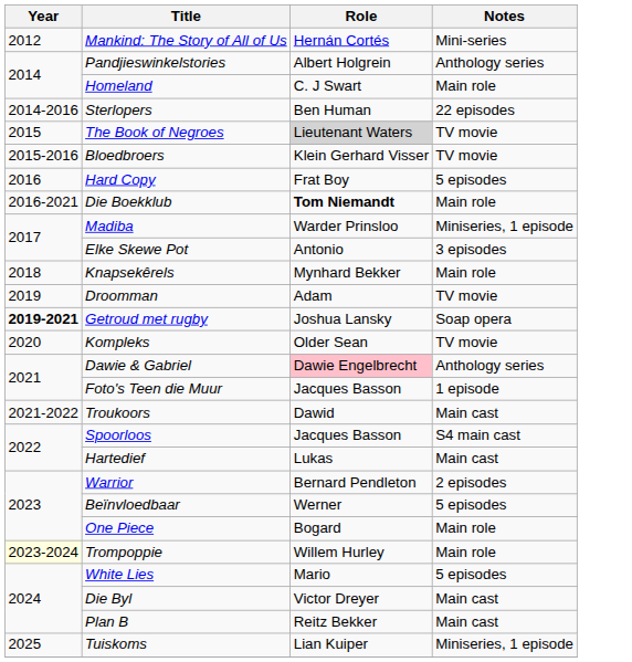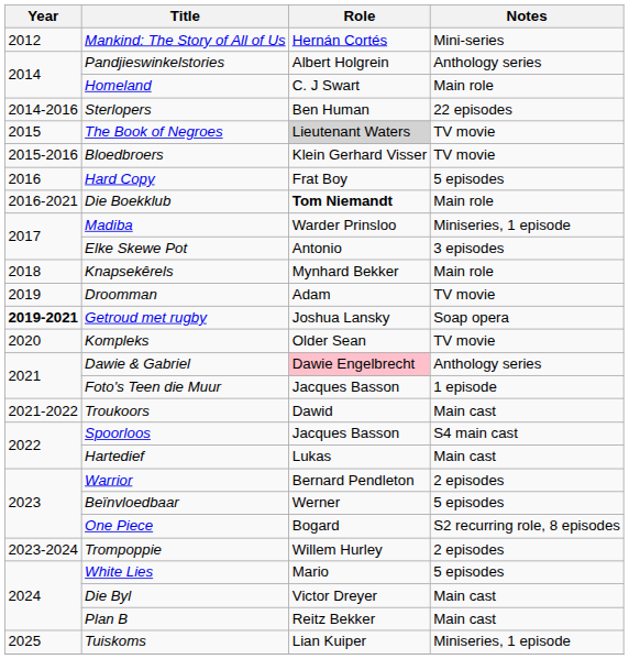 <table class="wikitable sortable mw-collapsible">
 <tr>
 <th>Year</th>
 <th>Title</th>
 <th>Role</th>
 <th class="unsortable">Notes</th>
 </tr>
 <tr>
 <td>2012</td>
 <td><em><a href='#'>Mankind: The Story of All of Us</a></em></td>
 <td><a href='#'>Hernán Cortés</a></td>
 <td>Mini-series</td>
 </tr>
 <tr>
 <td rowspan="2">2014</td>
 <td><em>Pandjieswinkelstories</em></td>
 <td>Albert Holgrein</td>
 <td>Anthology series</td>
 </tr>
 <tr>
 <td><em><a href='#'>Homeland</a></em></td>
 <td>C. J Swart</td>
 <td>Main role</td>
 </tr>
 <tr>
 <td>2014-2016</td>
 <td><em>Sterlopers</em></td>
 <td>Ben Human</td>
 <td>22 episodes</td>
 </tr>
 <tr>
 <td>2015</td>
 <td><em><a href='#'>The Book of Negroes</a></em></td>
 <td style="background: lightgrey;">Lieutenant Waters</td>
 <td>TV movie</td>
 </tr>
 <tr>
 <td>2015-2016</td>
 <td><em>Bloedbroers</em></td>
 <td>Klein Gerhard Visser</td>
 <td>TV movie</td>
 </tr>
 <tr>
 <td>2016</td>
 <td><em><a href='#'>Hard Copy</a></em></td>
 <td>Frat Boy</td>
 <td>5 episodes</td>
 </tr>
 <tr>
 <td>2016-2021</td>
 <td><em>Die Boekklub</em></td>
 <td><strong>Tom Niemandt</strong></td>
 <td>Main role</td>
 </tr>
 <tr>
 <td rowspan="2">2017</td>
 <td><em><a href='#'>Madiba</a></em></td>
 <td>Warder Prinsloo</td>
 <td>Miniseries, 1 episode</td>
 </tr>
 <tr>
 <td><em>Elke Skewe Pot</em></td>
 <td>Antonio</td>
 <td>3 episodes</td>
 </tr>
 <tr>
 <td>2018</td>
 <td><em>Knapsekêrels</em></td>
 <td>Mynhard Bekker</td>
 <td>Main role</td>
 </tr>
 <tr>
 <td>2019</td>
 <td><em>Droomman</em></td>
 <td>Adam</td>
 <td>TV movie</td>
 </tr>
 <tr>
 <td><strong>2019-2021</strong></td>
 <td><em><a href='#'>Getroud met rugby</a></em></td>
 <td>Joshua Lansky</td>
 <td>Soap opera</td>
 </tr>
 <tr>
 <td>2020</td>
 <td><em>Kompleks</em></td>
 <td>Older Sean</td>
 <td>TV movie</td>
 </tr>
 <tr>
 <td rowspan="2">2021</td>
 <td><em>Dawie & Gabriel</em></td>
 <td style="background: pink;">Dawie Engelbrecht</td>
 <td>Anthology series</td>
 </tr>
 <tr>
 <td><em>Foto's Teen die Muur</em></td>
 <td>Jacques Basson</td>
 <td>1 episode</td>
 </tr>
 <tr>
 <td>2021-2022</td>
 <td><em>Troukoors</em></td>
 <td>Dawid</td>
 <td>Main cast</td>
 </tr>
 <tr>
 <td rowspan="2">2022</td>
 <td><em><a href='#'>Spoorloos</a></em></td>
 <td>Jacques Basson</td>
 <td>S4 main cast</td>
 </tr>
 <tr>
 <td><em>Hartedief</em></td>
 <td>Lukas</td>
 <td>Main cast</td>
 </tr>
 <tr>
 <td rowspan="3">2023</td>
 <td><em><a href='#'>Warrior</a></em></td>
 <td>Bernard Pendleton</td>
 <td>2 episodes</td>
 </tr>
 <tr>
 <td><em>Beïnvloedbaar</em></td>
 <td>Werner</td>
 <td>5 episodes</td>
 </tr>
 <tr>
 <td><em><a href='#'>One Piece</a></em></td>
 <td>Bogard</td>
-<td>Main role</td>
+<td>S2 recurring role, 8 episodes</td>
 </tr>
 <tr>
-<td style="background: lightyellow;">2023-2024</td>
+<td>2023-2024</td>
 <td><em>Trompoppie</em></td>
 <td>Willem Hurley</td>
-<td>Main role</td>
+<td>2 episodes</td>
 </tr>
 <tr>
 <td rowspan="3">2024</td>
 <td><em><a href='#'>White Lies</a></em></td>
 <td>Mario</td>
 <td>5 episodes</td>
 </tr>
 <tr>
 <td><em>Die Byl</em></td>
 <td>Victor Dreyer</td>
 <td>Main cast</td>
 </tr>
 <tr>
 <td><em>Plan B</em></td>
 <td>Reitz Bekker</td>
 <td>Main cast</td>
 </tr>
 <tr>
 <td>2025</td>
 <td><em>Tuiskoms</em></td>
 <td>Lian Kuiper</td>
 <td>Miniseries, 1 episode</td>
 </tr>
 <tr>
 </tr>
 </table>
